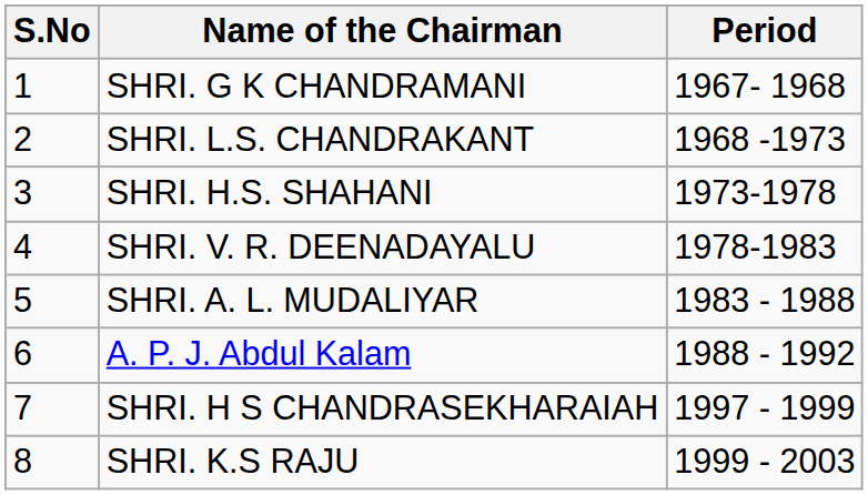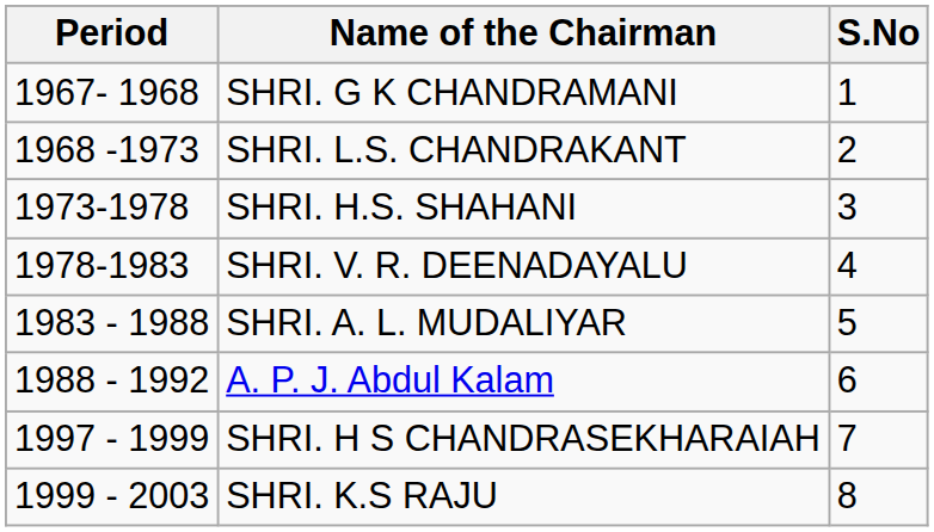 <table class="wikitable">
 <tr>
+<th>Period</th>
+<th>Name of the Chairman</th>
 <th>S.No</th>
-<th>Name of the Chairman</th>
-<th>Period</th>
 </tr>
 <tr>
+<td>1967- 1968</td>
+<td>SHRI. G K CHANDRAMANI</td>
 <td>1</td>
-<td>SHRI. G K CHANDRAMANI</td>
-<td>1967- 1968</td>
 </tr>
 <tr>
+<td>1968 -1973</td>
+<td>SHRI. L.S. CHANDRAKANT</td>
 <td>2</td>
-<td>SHRI. L.S. CHANDRAKANT</td>
-<td>1968 -1973</td>
 </tr>
 <tr>
+<td>1973-1978</td>
+<td>SHRI. H.S. SHAHANI</td>
 <td>3</td>
-<td>SHRI. H.S. SHAHANI</td>
-<td>1973-1978</td>
 </tr>
 <tr>
+<td>1978-1983</td>
+<td>SHRI. V. R. DEENADAYALU</td>
 <td>4</td>
-<td>SHRI. V. R. DEENADAYALU</td>
-<td>1978-1983</td>
 </tr>
 <tr>
+<td>1983 - 1988</td>
+<td>SHRI. A. L. MUDALIYAR</td>
 <td>5</td>
-<td>SHRI. A. L. MUDALIYAR</td>
-<td>1983 - 1988</td>
 </tr>
 <tr>
+<td>1988 - 1992</td>
+<td><a href='#'>A. P. J. Abdul Kalam</a></td>
 <td>6</td>
-<td><a href='#'>A. P. J. Abdul Kalam</a></td>
-<td>1988 - 1992</td>
 </tr>
 <tr>
+<td>1997 - 1999</td>
+<td>SHRI. H S CHANDRASEKHARAIAH</td>
 <td>7</td>
-<td>SHRI. H S CHANDRASEKHARAIAH</td>
-<td>1997 - 1999</td>
 </tr>
 <tr>
+<td>1999 - 2003</td>
+<td>SHRI. K.S RAJU</td>
 <td>8</td>
-<td>SHRI. K.S RAJU</td>
-<td>1999 - 2003</td>
 </tr>
 </table>
